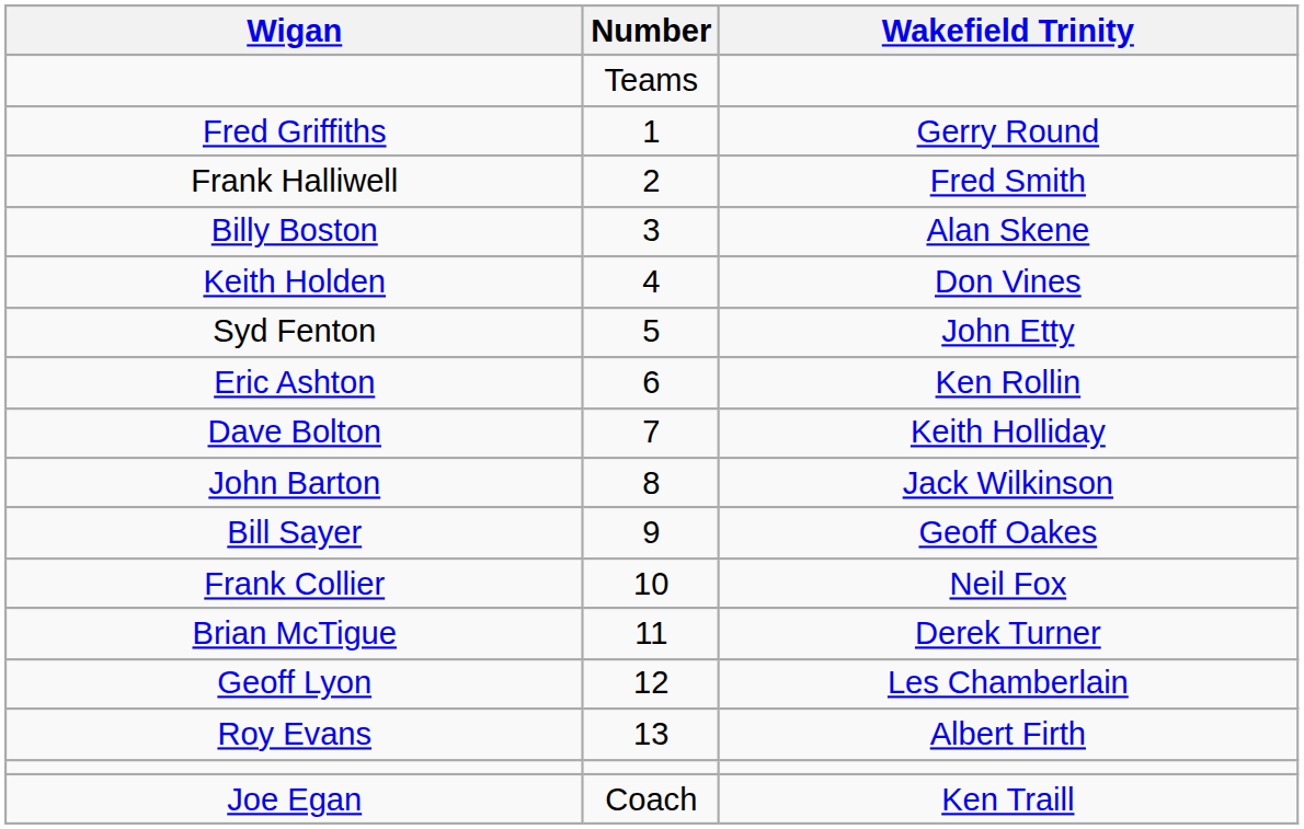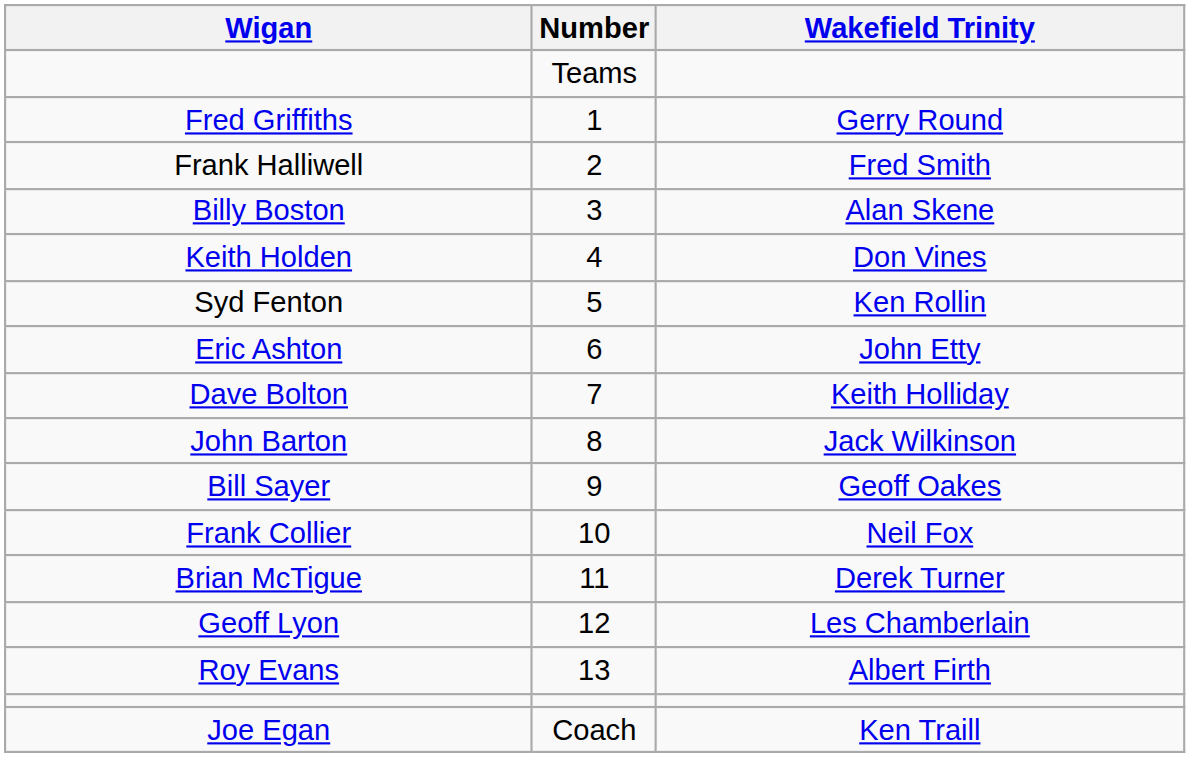 <table class="wikitable" style="text-align:center; font-size: 85%">
 <tr>
 <th width=240 abbr=winner><a href='#'>Wigan</a></th>
 <th width=50 abbr="Number">Number</th>
 <th width=240 abbr=runner-up><a href='#'>Wakefield Trinity</a></th>
 </tr>
 <tr>
 <td></td>
 <td>Teams</td>
 <td></td>
 </tr>
 <tr>
 <td><a href='#'>Fred Griffiths</a></td>
 <td>1</td>
 <td><a href='#'>Gerry Round</a></td>
 </tr>
 <tr>
 <td>Frank Halliwell</td>
 <td>2</td>
 <td><a href='#'>Fred Smith</a></td>
 </tr>
 <tr>
 <td><a href='#'>Billy Boston</a></td>
 <td>3</td>
 <td><a href='#'>Alan Skene</a></td>
 </tr>
 <tr>
 <td><a href='#'>Keith Holden</a></td>
 <td>4</td>
 <td><a href='#'>Don Vines</a></td>
 </tr>
 <tr>
 <td>Syd Fenton</td>
 <td>5</td>
-<td><a href='#'>John Etty</a></td>
+<td><a href='#'>Ken Rollin</a></td>
 </tr>
 <tr>
 <td><a href='#'>Eric Ashton</a></td>
 <td>6</td>
-<td><a href='#'>Ken Rollin</a></td>
+<td><a href='#'>John Etty</a></td>
 </tr>
 <tr>
 <td><a href='#'>Dave Bolton</a></td>
 <td>7</td>
 <td><a href='#'>Keith Holliday</a></td>
 </tr>
 <tr>
 <td><a href='#'>John Barton</a></td>
 <td>8</td>
 <td><a href='#'>Jack Wilkinson</a></td>
 </tr>
 <tr>
 <td><a href='#'>Bill Sayer</a></td>
 <td>9</td>
 <td><a href='#'>Geoff Oakes</a></td>
 </tr>
 <tr>
 <td><a href='#'>Frank Collier</a></td>
 <td>10</td>
 <td><a href='#'>Neil Fox</a></td>
 </tr>
 <tr>
 <td><a href='#'>Brian McTigue</a></td>
 <td>11</td>
 <td><a href='#'>Derek Turner</a></td>
 </tr>
 <tr>
 <td><a href='#'>Geoff Lyon</a></td>
 <td>12</td>
 <td><a href='#'>Les Chamberlain</a></td>
 </tr>
 <tr>
 <td><a href='#'>Roy Evans</a></td>
 <td>13</td>
 <td><a href='#'>Albert Firth</a></td>
 </tr>
 <tr>
 <td></td>
 <td></td>
 <td></td>
 </tr>
 <tr>
 <td><a href='#'>Joe Egan</a></td>
 <td>Coach</td>
 <td><a href='#'>Ken Traill</a></td>
 </tr>
 </table>
